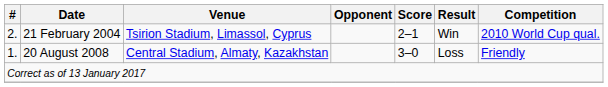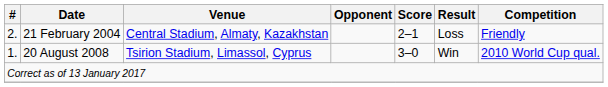 <table class="wikitable" style="font-size:95%;">
 <tr>
 <th>#</th>
 <th>Date</th>
 <th>Venue</th>
 <th>Opponent</th>
 <th>Score</th>
 <th>Result</th>
 <th>Competition</th>
 </tr>
 <tr>
 <td>2.</td>
 <td>21 February 2004</td>
-<td><a href='#'>Tsirion Stadium</a>, <a href='#'>Limassol</a>, <a href='#'>Cyprus</a></td>
+<td><a href='#'>Central Stadium</a>, <a href='#'>Almaty</a>, <a href='#'>Kazakhstan</a></td>
 <td></td>
 <td>2–1</td>
-<td>Win</td>
-<td><a href='#'>2010 World Cup qual.</a></td>
+<td>Loss</td>
+<td><a href='#'>Friendly</a></td>
 </tr>
 <tr>
 <td>1.</td>
 <td>20 August 2008</td>
-<td><a href='#'>Central Stadium</a>, <a href='#'>Almaty</a>, <a href='#'>Kazakhstan</a></td>
+<td><a href='#'>Tsirion Stadium</a>, <a href='#'>Limassol</a>, <a href='#'>Cyprus</a></td>
 <td></td>
 <td>3–0</td>
-<td>Loss</td>
-<td><a href='#'>Friendly</a></td>
+<td>Win</td>
+<td><a href='#'>2010 World Cup qual.</a></td>
 </tr>
 <tr>
 <td colspan="12"><small><em>Correct as of 13 January 2017</em></small></td>
 </tr>
 <tr>
 </tr>
 </table>
